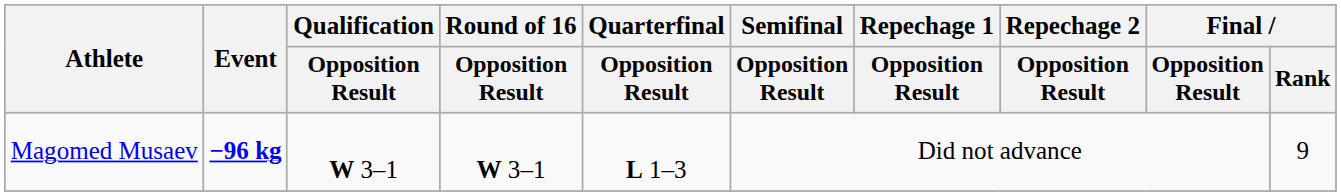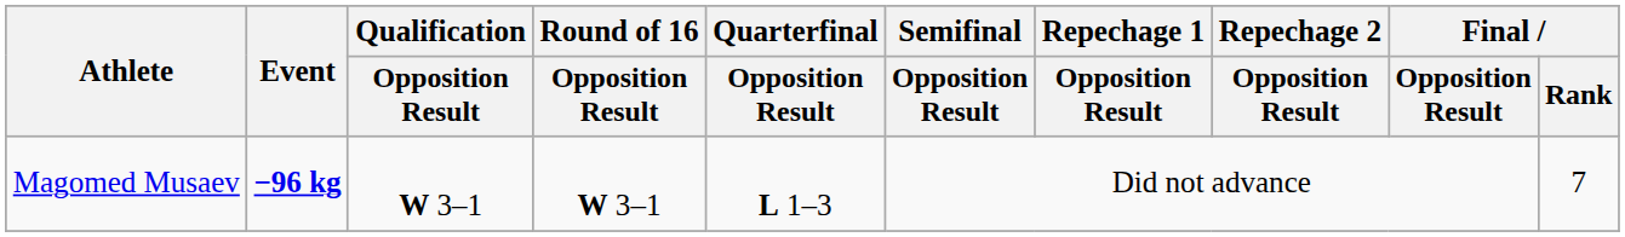 <table class="wikitable" style="font-size:90%">
 <tr>
 <th rowspan="2">Athlete</th>
 <th rowspan="2">Event</th>
 <th>Qualification</th>
 <th>Round of 16</th>
 <th>Quarterfinal</th>
 <th>Semifinal</th>
 <th>Repechage 1</th>
 <th>Repechage 2</th>
 <th colspan=2>Final / </th>
 </tr>
 <tr style="font-size: 95%">
 <th>Opposition<br>Result</th>
 <th>Opposition<br>Result</th>
 <th>Opposition<br>Result</th>
 <th>Opposition<br>Result</th>
 <th>Opposition<br>Result</th>
 <th>Opposition<br>Result</th>
 <th>Opposition<br>Result</th>
 <th>Rank</th>
 </tr>
 <tr align=center>
 <td align=left><a href='#'>Magomed Musaev</a></td>
 <td align=left><strong><a href='#'>−96 kg</a></strong></td>
 <td><br><strong>W</strong> 3–1 <sup> </sup></td>
 <td><br><strong>W</strong> 3–1 <sup> </sup></td>
 <td><br><strong>L</strong> 1–3 <sup> </sup></td>
 <td colspan=4>Did not advance</td>
-<td>9</td>
+<td>7</td>
 </tr>
 </table>
